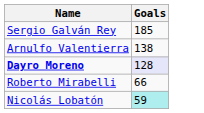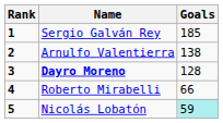 <table class="wikitable">
 <tr>
+<th>Rank</th>
 <th>Name</th>
 <th>Goals</th>
 </tr>
 <tr>
+<td><strong>1</strong></td>
 <td> <a href='#'>Sergio Galván Rey</a></td>
 <td>185</td>
 </tr>
 <tr>
+<td><strong>2</strong></td>
 <td> <a href='#'>Arnulfo Valentierra</a></td>
 <td>138</td>
 </tr>
 <tr>
+<td><strong>3</strong></td>
 <td> <strong><a href='#'>Dayro Moreno</a></strong></td>
-<td style="background: lavender;">128</td>
+<td>128</td>
 </tr>
 <tr>
+<td><strong>4</strong></td>
 <td> <a href='#'>Roberto Mirabelli</a></td>
 <td>66</td>
 </tr>
 <tr>
+<td><strong>5</strong></td>
 <td> <a href='#'>Nicolás Lobatón</a></td>
 <td style="background: paleturquoise;">59</td>
 </tr>
 </table>
